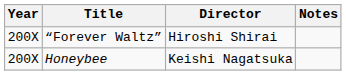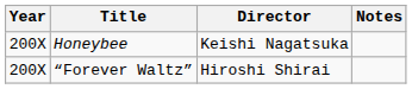 <table class="wikitable" style="font-size: 90%;">
 <tr>
 <th>Year</th>
 <th>Title</th>
 <th>Director</th>
 <th>Notes</th>
 </tr>
 <tr>
 <td>200X</td>
+<td><em>Honeybee</em></td>
+<td>Keishi Nagatsuka</td>
+<td></td>
+</tr>
+<tr>
+<td>200X</td>
 <td>“Forever Waltz”</td>
 <td>Hiroshi Shirai</td>
 <td></td>
 </tr>
-<tr>
-<td>200X</td>
-<td><em>Honeybee</em></td>
-<td>Keishi Nagatsuka</td>
-<td></td>
-</tr>
 </table>
